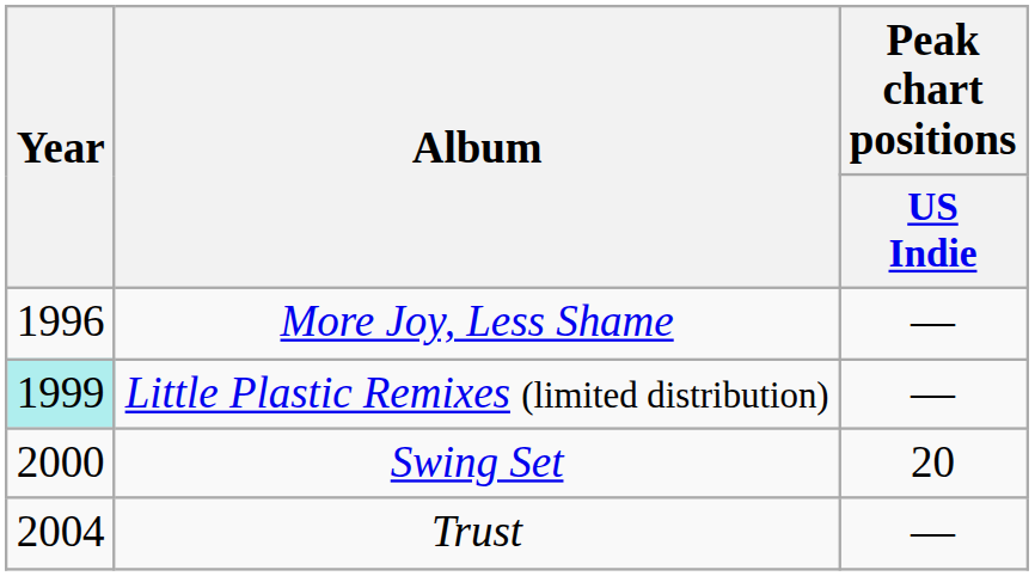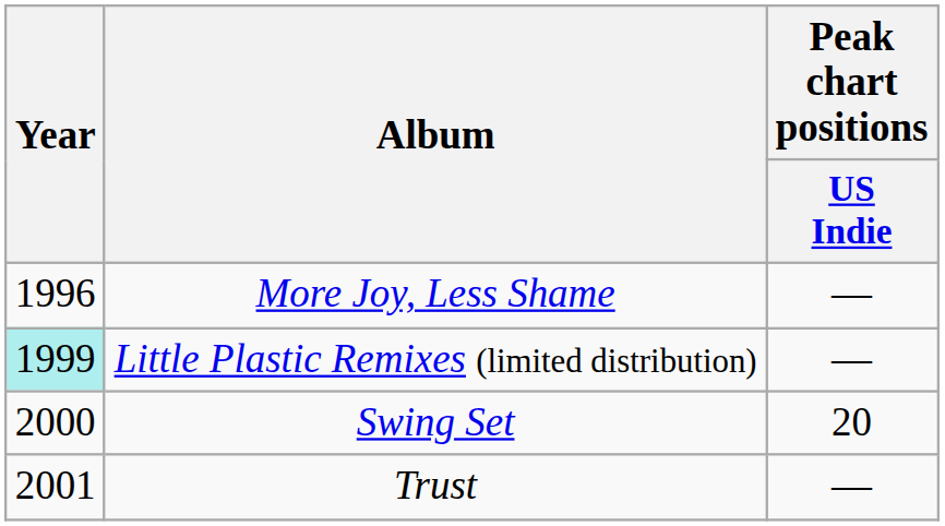 <table class="wikitable" style="text-align:center">
 <tr>
 <th scope="col" rowspan="2">Year</th>
 <th scope="col" rowspan="2">Album</th>
 <th scope="col" colspan="1">Peak chart positions</th>
 </tr>
 <tr>
 <th scope="col" style="width:2.5em;font-size:90%;"><a href='#'>US<br>Indie</a><br></th>
 </tr>
 <tr>
 <td>1996</td>
 <td><em><a href='#'>More Joy, Less Shame</a></em></td>
 <td>—</td>
 </tr>
 <tr>
 <td style="background: paleturquoise;">1999</td>
 <td><em><a href='#'>Little Plastic Remixes</a></em> <small>(limited distribution)</small></td>
 <td>—</td>
 </tr>
 <tr>
 <td>2000</td>
 <td><em><a href='#'>Swing Set</a></em></td>
 <td>20</td>
 </tr>
 <tr>
-<td>2004</td>
+<td>2001</td>
 <td><em>Trust</em></td>
 <td>—</td>
 </tr>
 </table>
